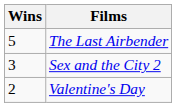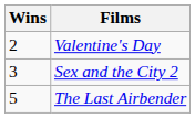 <table class="wikitable">
 <tr>
 <th>Wins</th>
 <th>Films</th>
 </tr>
 <tr>
-<td>5</td>
-<td><a href='#'><em>The Last Airbender</em></a></td>
+<td>2</td>
+<td><a href='#'><em>Valentine's Day</em></a></td>
 </tr>
 <tr>
 <td>3</td>
 <td><em><a href='#'>Sex and the City 2</a></em></td>
 </tr>
 <tr>
-<td>2</td>
-<td><a href='#'><em>Valentine's Day</em></a></td>
+<td>5</td>
+<td><a href='#'><em>The Last Airbender</em></a></td>
 </tr>
 </table>
